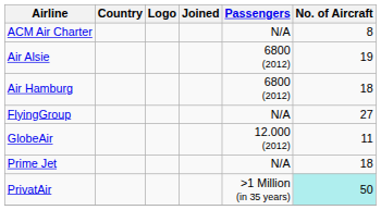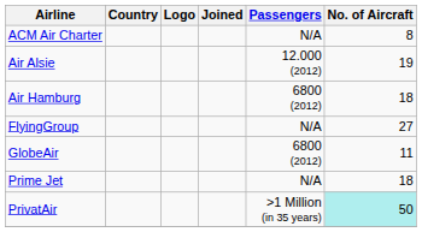 <table class="wikitable sortable">
 <tr>
 <th bgcolor="lightgrey">Airline</th>
 <th bgcolor="lightgrey">Country</th>
 <th class="unsortable" bgcolor="lightgrey">Logo</th>
 <th bgcolor="lightgrey">Joined</th>
 <th bgcolor="lightgrey"><a href='#'>Passengers</a></th>
 <th bgcolor="lightgrey">No. of Aircraft</th>
 </tr>
 <tr>
 <td><a href='#'>ACM Air Charter</a></td>
 <td></td>
 <td></td>
 <td align=right></td>
 <td align=right>N/A</td>
 <td align=right>8</td>
 </tr>
 <tr>
 <td><a href='#'>Air Alsie</a></td>
 <td></td>
 <td></td>
 <td align=right></td>
-<td align=right>6800<br><small>(2012)</small></td>
+<td align=right>12.000<br><small>(2012)</small></td>
 <td align=right>19</td>
 </tr>
 <tr>
 <td><a href='#'>Air Hamburg</a></td>
 <td></td>
 <td></td>
 <td align=right></td>
 <td align=right>6800<br><small>(2012)</small></td>
 <td align=right>18</td>
 </tr>
 <tr>
 <td><a href='#'>FlyingGroup</a></td>
 <td></td>
 <td></td>
 <td align=right></td>
 <td align=right>N/A</td>
 <td align=right>27</td>
 </tr>
 <tr>
 <td><a href='#'>GlobeAir</a></td>
 <td></td>
 <td></td>
 <td align=right></td>
-<td align=right>12.000<br><small>(2012)</small></td>
+<td align=right>6800<br><small>(2012)</small></td>
 <td align=right>11</td>
 </tr>
 <tr>
 <td><a href='#'>Prime Jet</a></td>
 <td></td>
 <td></td>
 <td align=right></td>
 <td align=right>N/A</td>
 <td align=right>18</td>
 </tr>
 <tr>
 <td><a href='#'>PrivatAir</a></td>
 <td></td>
 <td></td>
 <td align=right></td>
 <td align=right>>1 Million<br><small>(in 35 years)</small></td>
 <td align=right style="background: paleturquoise;">50</td>
 </tr>
 <tr>
 </tr>
 </table>
